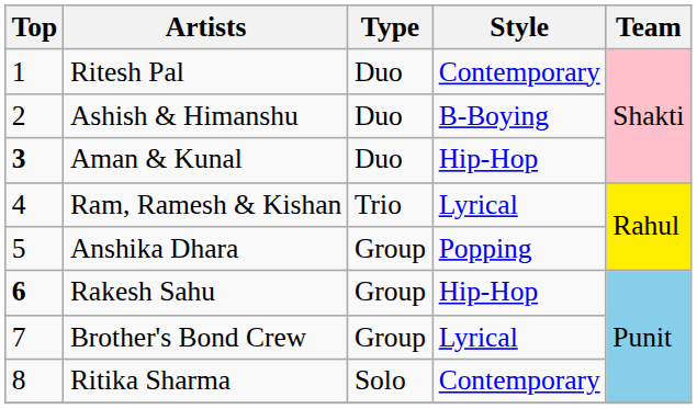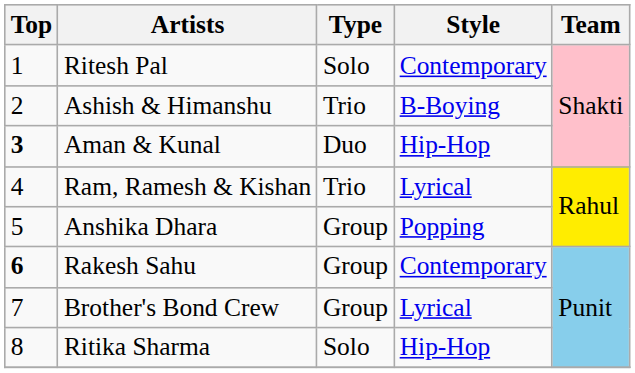 <table class="wikitable">
 <tr>
 <th>Top</th>
 <th>Artists</th>
 <th>Type</th>
 <th>Style</th>
 <th>Team</th>
 </tr>
 <tr>
 <td>1</td>
 <td>Ritesh Pal</td>
-<td>Duo</td>
+<td>Solo</td>
 <td><a href='#'>Contemporary</a></td>
 <td rowspan="3" style="background:pink;">Shakti</td>
 </tr>
 <tr>
 <td>2</td>
 <td>Ashish & Himanshu</td>
-<td>Duo</td>
+<td>Trio</td>
 <td><a href='#'>B-Boying</a></td>
 </tr>
 <tr>
 <td><strong>3</strong></td>
 <td>Aman & Kunal</td>
 <td>Duo</td>
 <td><a href='#'>Hip-Hop</a></td>
 </tr>
 <tr>
 <td>4</td>
 <td>Ram, Ramesh & Kishan</td>
 <td>Trio</td>
 <td><a href='#'>Lyrical</a></td>
 <td rowspan="2" style="background:#ffed00;">Rahul</td>
 </tr>
 <tr>
 <td>5</td>
 <td>Anshika Dhara</td>
 <td>Group</td>
 <td><a href='#'>Popping</a></td>
 </tr>
 <tr>
 <td><strong>6</strong></td>
 <td>Rakesh Sahu</td>
 <td>Group</td>
-<td><a href='#'>Hip-Hop</a></td>
+<td><a href='#'>Contemporary</a></td>
 <td rowspan=3 style="background:#87ceeb;">Punit</td>
 </tr>
 <tr>
 <td>7</td>
 <td>Brother's Bond Crew</td>
 <td>Group</td>
 <td><a href='#'>Lyrical</a></td>
 </tr>
 <tr>
 <td>8</td>
 <td>Ritika Sharma</td>
 <td>Solo</td>
-<td><a href='#'>Contemporary</a></td>
+<td><a href='#'>Hip-Hop</a></td>
 </tr>
 <tr>
 </tr>
 </table>
